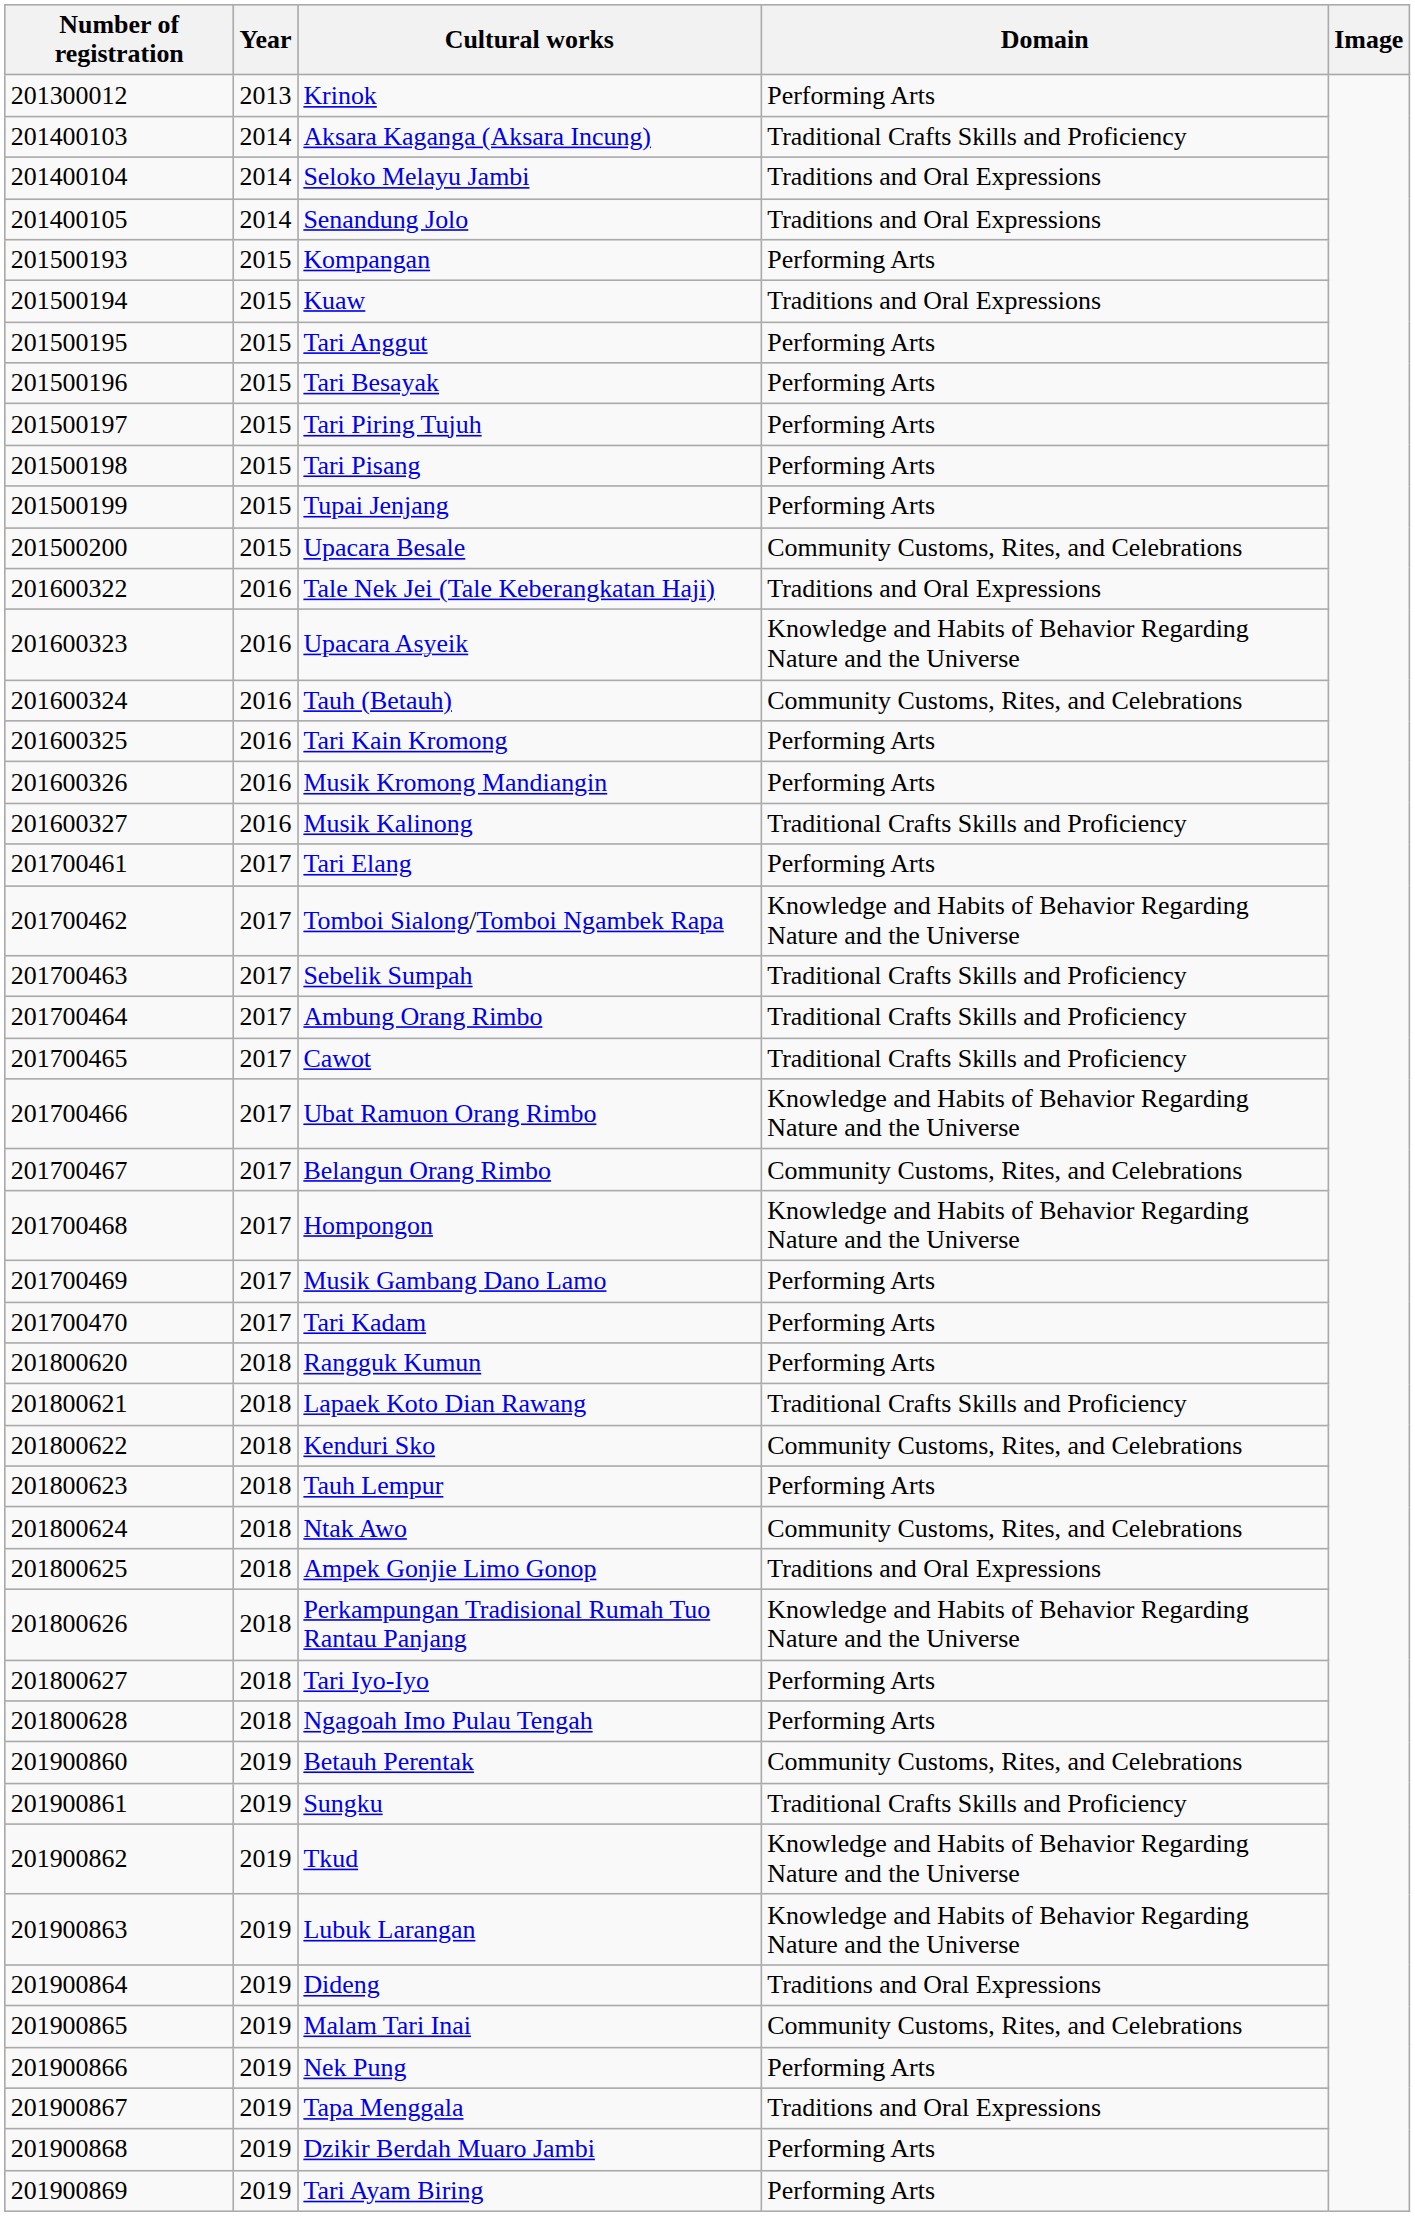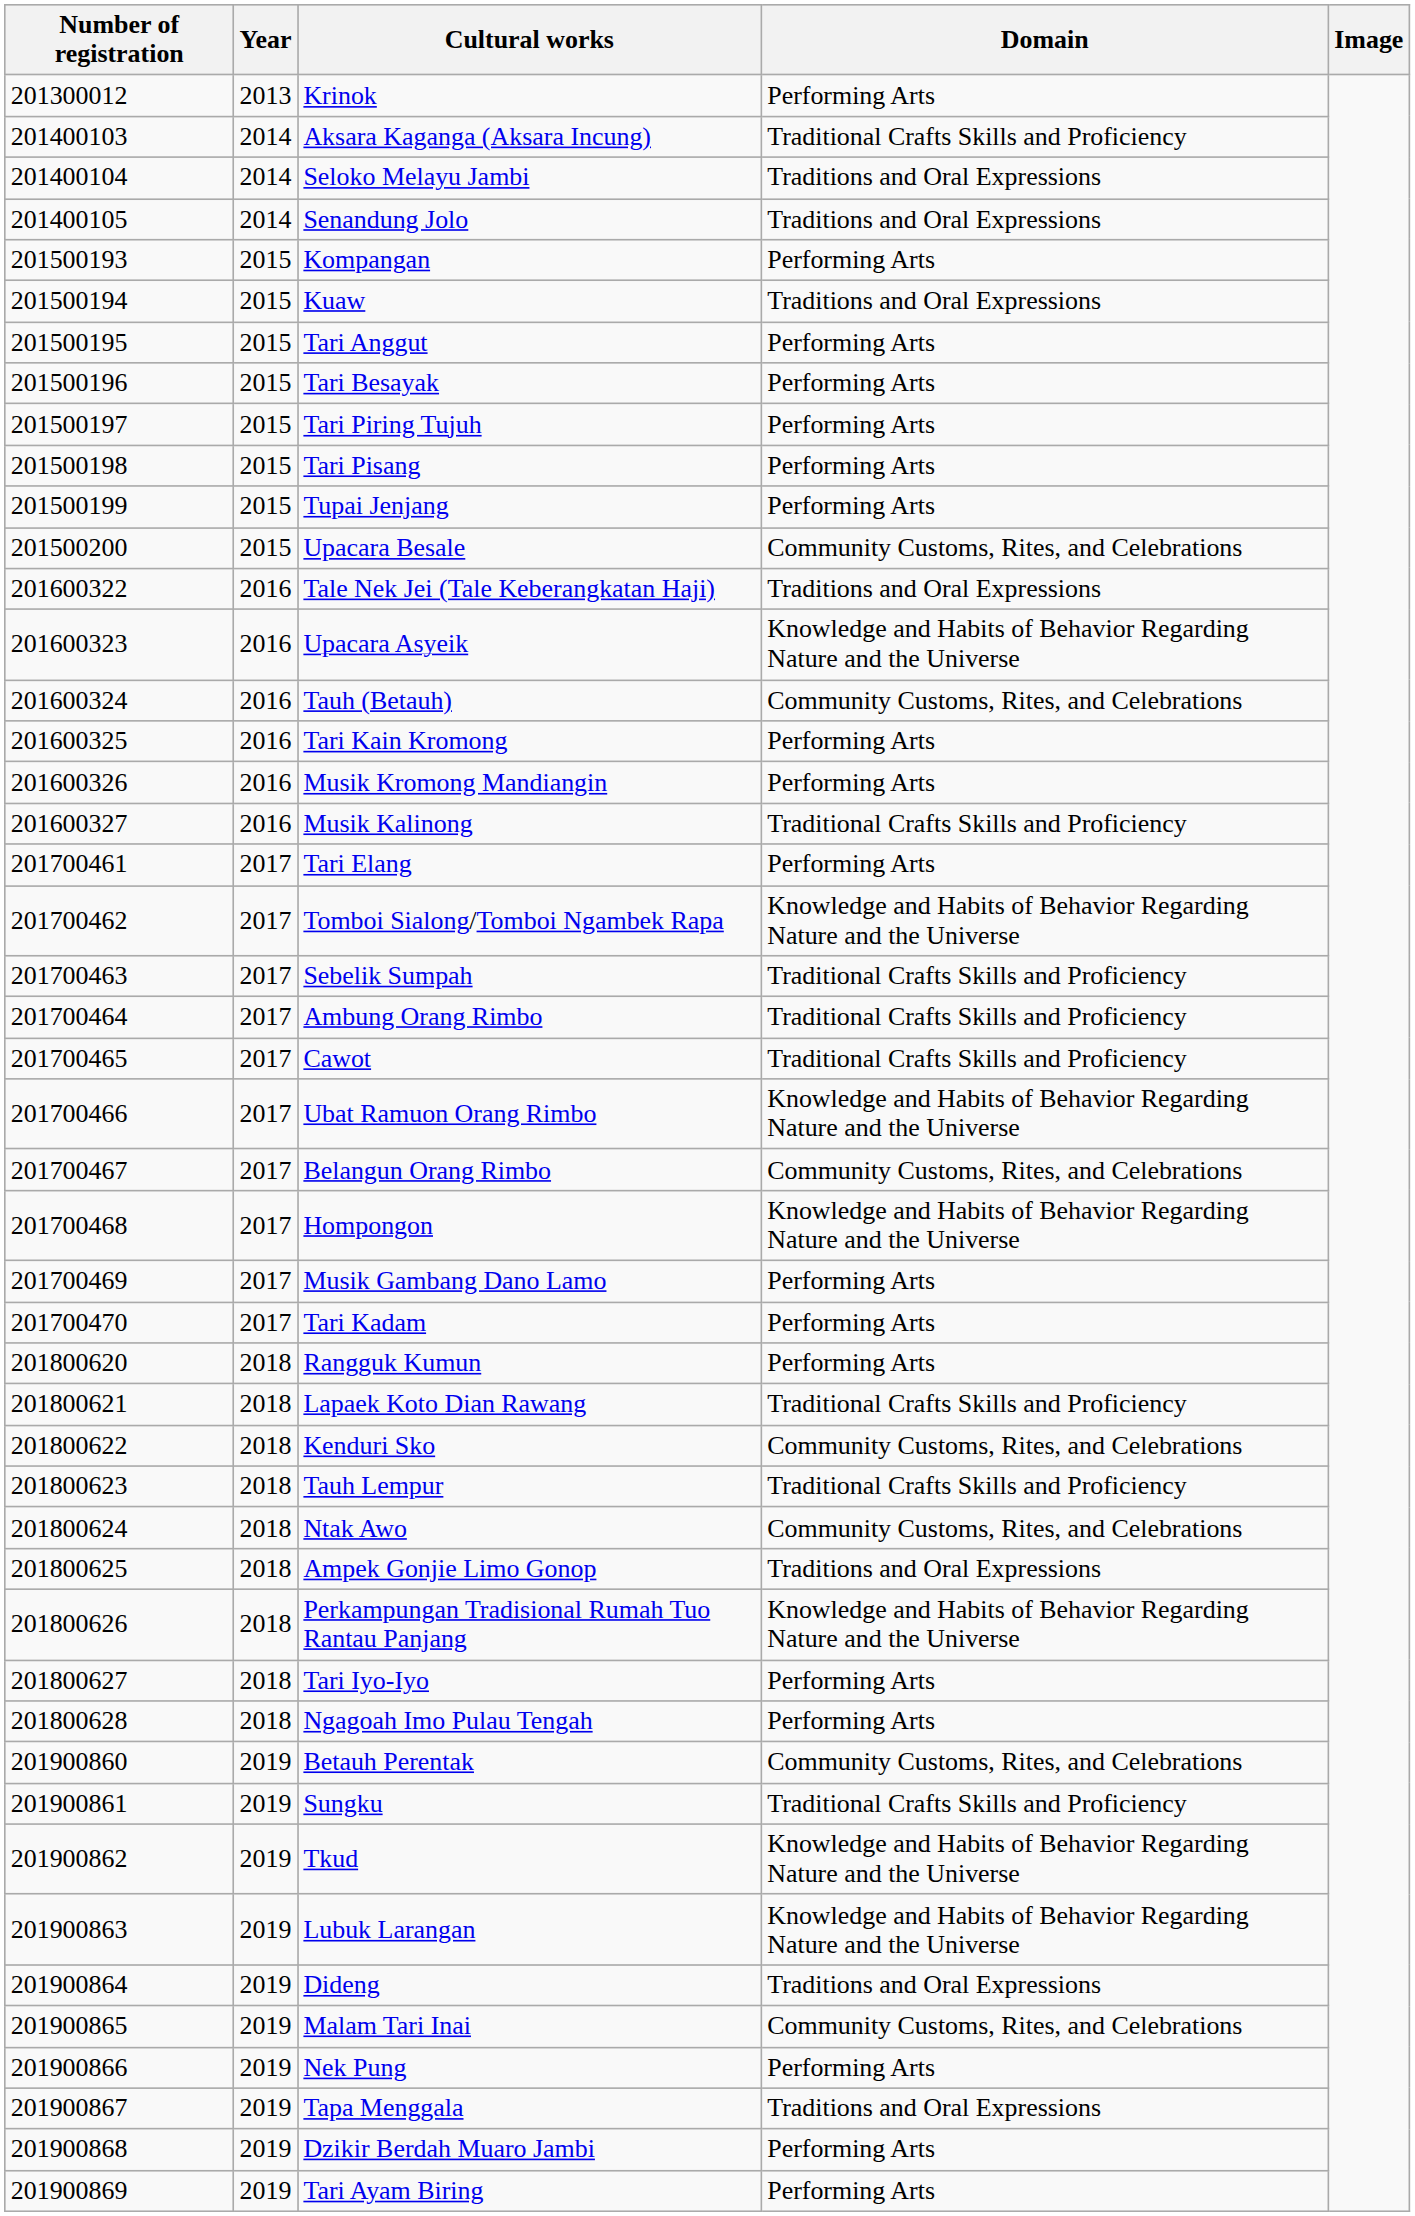 <table class = "wikitable sortable">
 <tr>
 <th>Number of registration</th>
 <th>Year</th>
 <th>Cultural works</th>
 <th>Domain</th>
 <th>Image</th>
 </tr>
 <tr>
 <td>201300012</td>
 <td>2013</td>
 <td><a href='#'>Krinok</a></td>
 <td>Performing Arts</td>
 </tr>
 <tr>
 <td>201400103</td>
 <td>2014</td>
 <td><a href='#'>Aksara Kaganga (Aksara Incung)</a></td>
 <td>Traditional Crafts Skills and Proficiency</td>
 </tr>
 <tr>
 <td>201400104</td>
 <td>2014</td>
 <td><a href='#'>Seloko Melayu Jambi</a></td>
 <td>Traditions and Oral Expressions</td>
 </tr>
 <tr>
 <td>201400105</td>
 <td>2014</td>
 <td><a href='#'>Senandung Jolo</a></td>
 <td>Traditions and Oral Expressions</td>
 </tr>
 <tr>
 <td>201500193</td>
 <td>2015</td>
 <td><a href='#'>Kompangan</a></td>
 <td>Performing Arts</td>
 </tr>
 <tr>
 <td>201500194</td>
 <td>2015</td>
 <td><a href='#'>Kuaw</a></td>
 <td>Traditions and Oral Expressions</td>
 </tr>
 <tr>
 <td>201500195</td>
 <td>2015</td>
 <td><a href='#'>Tari Anggut</a></td>
 <td>Performing Arts</td>
 </tr>
 <tr>
 <td>201500196</td>
 <td>2015</td>
 <td><a href='#'>Tari Besayak</a></td>
 <td>Performing Arts</td>
 </tr>
 <tr>
 <td>201500197</td>
 <td>2015</td>
 <td><a href='#'>Tari Piring Tujuh</a></td>
 <td>Performing Arts</td>
 </tr>
 <tr>
 <td>201500198</td>
 <td>2015</td>
 <td><a href='#'>Tari Pisang</a></td>
 <td>Performing Arts</td>
 </tr>
 <tr>
 <td>201500199</td>
 <td>2015</td>
 <td><a href='#'>Tupai Jenjang</a></td>
 <td>Performing Arts</td>
 </tr>
 <tr>
 <td>201500200</td>
 <td>2015</td>
 <td><a href='#'>Upacara Besale</a></td>
 <td>Community Customs, Rites, and Celebrations</td>
 </tr>
 <tr>
 <td>201600322</td>
 <td>2016</td>
 <td><a href='#'>Tale Nek Jei (Tale Keberangkatan Haji)</a></td>
 <td>Traditions and Oral Expressions</td>
 </tr>
 <tr>
 <td>201600323</td>
 <td>2016</td>
 <td><a href='#'>Upacara Asyeik</a></td>
 <td>Knowledge and Habits of Behavior Regarding Nature and the Universe</td>
 </tr>
 <tr>
 <td>201600324</td>
 <td>2016</td>
 <td><a href='#'>Tauh (Betauh)</a></td>
 <td>Community Customs, Rites, and Celebrations</td>
 </tr>
 <tr>
 <td>201600325</td>
 <td>2016</td>
 <td><a href='#'>Tari Kain Kromong</a></td>
 <td>Performing Arts</td>
 </tr>
 <tr>
 <td>201600326</td>
 <td>2016</td>
 <td><a href='#'>Musik Kromong Mandiangin</a></td>
 <td>Performing Arts</td>
 </tr>
 <tr>
 <td>201600327</td>
 <td>2016</td>
 <td><a href='#'>Musik Kalinong</a></td>
 <td>Traditional Crafts Skills and Proficiency</td>
 </tr>
 <tr>
 <td>201700461</td>
 <td>2017</td>
 <td><a href='#'>Tari Elang</a></td>
 <td>Performing Arts</td>
 </tr>
 <tr>
 <td>201700462</td>
 <td>2017</td>
 <td><a href='#'>Tomboi Sialong</a>/<a href='#'>Tomboi Ngambek Rapa</a></td>
 <td>Knowledge and Habits of Behavior Regarding Nature and the Universe</td>
 </tr>
 <tr>
 <td>201700463</td>
 <td>2017</td>
 <td><a href='#'>Sebelik Sumpah</a></td>
 <td>Traditional Crafts Skills and Proficiency</td>
 </tr>
 <tr>
 <td>201700464</td>
 <td>2017</td>
 <td><a href='#'>Ambung Orang Rimbo</a></td>
 <td>Traditional Crafts Skills and Proficiency</td>
 </tr>
 <tr>
 <td>201700465</td>
 <td>2017</td>
 <td><a href='#'>Cawot</a></td>
 <td>Traditional Crafts Skills and Proficiency</td>
 </tr>
 <tr>
 <td>201700466</td>
 <td>2017</td>
 <td><a href='#'>Ubat Ramuon Orang Rimbo</a></td>
 <td>Knowledge and Habits of Behavior Regarding Nature and the Universe</td>
 </tr>
 <tr>
 <td>201700467</td>
 <td>2017</td>
 <td><a href='#'>Belangun Orang Rimbo</a></td>
 <td>Community Customs, Rites, and Celebrations</td>
 </tr>
 <tr>
 <td>201700468</td>
 <td>2017</td>
 <td><a href='#'>Hompongon</a></td>
 <td>Knowledge and Habits of Behavior Regarding Nature and the Universe</td>
 </tr>
 <tr>
 <td>201700469</td>
 <td>2017</td>
 <td><a href='#'>Musik Gambang Dano Lamo</a></td>
 <td>Performing Arts</td>
 </tr>
 <tr>
 <td>201700470</td>
 <td>2017</td>
 <td><a href='#'>Tari Kadam</a></td>
 <td>Performing Arts</td>
 </tr>
 <tr>
 <td>201800620</td>
 <td>2018</td>
 <td><a href='#'>Rangguk Kumun</a></td>
 <td>Performing Arts</td>
 </tr>
 <tr>
 <td>201800621</td>
 <td>2018</td>
 <td><a href='#'>Lapaek Koto Dian Rawang</a></td>
 <td>Traditional Crafts Skills and Proficiency</td>
 </tr>
 <tr>
 <td>201800622</td>
 <td>2018</td>
 <td><a href='#'>Kenduri Sko</a></td>
 <td>Community Customs, Rites, and Celebrations</td>
 </tr>
 <tr>
 <td>201800623</td>
 <td>2018</td>
 <td><a href='#'>Tauh Lempur</a></td>
-<td>Performing Arts</td>
+<td>Traditional Crafts Skills and Proficiency</td>
 </tr>
 <tr>
 <td>201800624</td>
 <td>2018</td>
 <td><a href='#'>Ntak Awo</a></td>
 <td>Community Customs, Rites, and Celebrations</td>
 </tr>
 <tr>
 <td>201800625</td>
 <td>2018</td>
 <td><a href='#'>Ampek Gonjie Limo Gonop</a></td>
 <td>Traditions and Oral Expressions</td>
 </tr>
 <tr>
 <td>201800626</td>
 <td>2018</td>
 <td><a href='#'>Perkampungan Tradisional Rumah Tuo Rantau Panjang</a></td>
 <td>Knowledge and Habits of Behavior Regarding Nature and the Universe</td>
 </tr>
 <tr>
 <td>201800627</td>
 <td>2018</td>
 <td><a href='#'>Tari Iyo-Iyo</a></td>
 <td>Performing Arts</td>
 </tr>
 <tr>
 <td>201800628</td>
 <td>2018</td>
 <td><a href='#'>Ngagoah Imo Pulau Tengah</a></td>
 <td>Performing Arts</td>
 </tr>
 <tr>
 <td>201900860</td>
 <td>2019</td>
 <td><a href='#'>Betauh Perentak</a></td>
 <td>Community Customs, Rites, and Celebrations</td>
 </tr>
 <tr>
 <td>201900861</td>
 <td>2019</td>
 <td><a href='#'>Sungku</a></td>
 <td>Traditional Crafts Skills and Proficiency</td>
 </tr>
 <tr>
 <td>201900862</td>
 <td>2019</td>
 <td><a href='#'>Tkud</a></td>
 <td>Knowledge and Habits of Behavior Regarding Nature and the Universe</td>
 </tr>
 <tr>
 <td>201900863</td>
 <td>2019</td>
 <td><a href='#'>Lubuk Larangan</a></td>
 <td>Knowledge and Habits of Behavior Regarding Nature and the Universe</td>
 </tr>
 <tr>
 <td>201900864</td>
 <td>2019</td>
 <td><a href='#'>Dideng</a></td>
 <td>Traditions and Oral Expressions</td>
 </tr>
 <tr>
 <td>201900865</td>
 <td>2019</td>
 <td><a href='#'>Malam Tari Inai</a></td>
 <td>Community Customs, Rites, and Celebrations</td>
 </tr>
 <tr>
 <td>201900866</td>
 <td>2019</td>
 <td><a href='#'>Nek Pung</a></td>
 <td>Performing Arts</td>
 </tr>
 <tr>
 <td>201900867</td>
 <td>2019</td>
 <td><a href='#'>Tapa Menggala</a></td>
 <td>Traditions and Oral Expressions</td>
 </tr>
 <tr>
 <td>201900868</td>
 <td>2019</td>
 <td><a href='#'>Dzikir Berdah Muaro Jambi</a></td>
 <td>Performing Arts</td>
 </tr>
 <tr>
 <td>201900869</td>
 <td>2019</td>
 <td><a href='#'>Tari Ayam Biring</a></td>
 <td>Performing Arts</td>
 </tr>
 </table>
